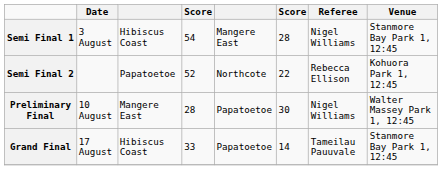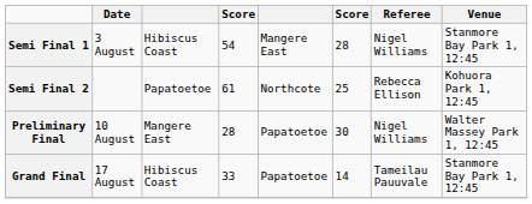 <table class="wikitable mw-collapsible">
 <tr>
 <td></td>
 <th scope="col">Date</th>
 <th scope="col"></th>
 <th scope="col">Score</th>
 <th scope="col"></th>
 <th scope="col">Score</th>
 <th scope="col">Referee</th>
 <th scope="col">Venue</th>
 </tr>
 <tr>
 <th scope="row">Semi Final 1</th>
 <td>3 August</td>
 <td>Hibiscus Coast</td>
 <td>54</td>
 <td>Mangere East</td>
 <td>28</td>
 <td>Nigel Williams</td>
 <td>Stanmore Bay Park 1, 12:45</td>
 </tr>
 <tr>
 <th scope="row">Semi Final 2</th>
 <td></td>
 <td>Papatoetoe</td>
-<td>52</td>
+<td>61</td>
 <td>Northcote</td>
-<td>22</td>
+<td>25</td>
 <td>Rebecca Ellison</td>
 <td>Kohuora Park 1, 12:45</td>
 </tr>
 <tr>
 <th scope="row">Preliminary Final</th>
 <td>10 August</td>
 <td>Mangere East</td>
 <td>28</td>
 <td>Papatoetoe</td>
 <td>30</td>
 <td>Nigel Williams</td>
 <td>Walter Massey Park 1, 12:45</td>
 </tr>
 <tr>
 <th scope="row">Grand Final</th>
 <td>17 August</td>
 <td>Hibiscus Coast</td>
 <td>33</td>
 <td>Papatoetoe</td>
 <td>14</td>
 <td>Tameilau Pauuvale</td>
 <td>Stanmore Bay Park 1, 12:45</td>
 </tr>
 <tr>
 </tr>
 </table>
